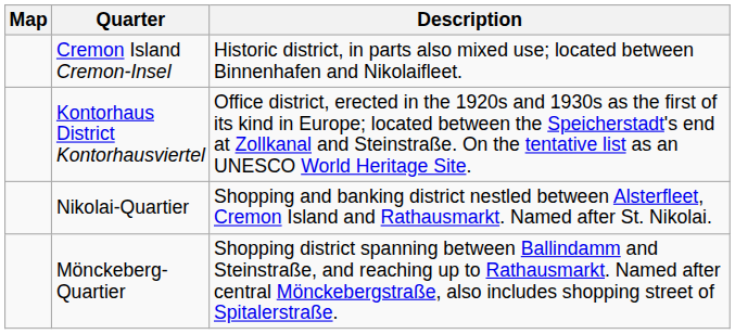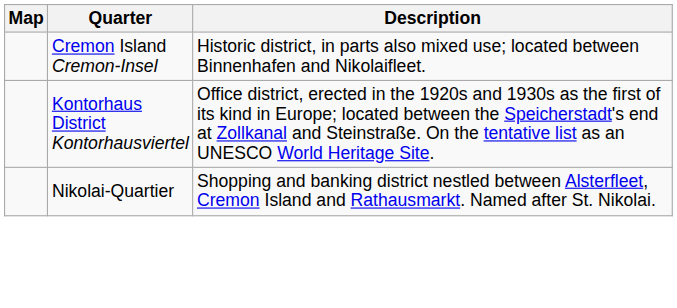 <table class="wikitable">
 <tr>
 <th>Map</th>
 <th>Quarter</th>
 <th width="500px">Description</th>
 </tr>
 <tr>
 <td></td>
 <td><a href='#'>Cremon</a> Island<br> <em>Cremon-Insel</em></td>
 <td>Historic district, in parts also mixed use; located between Binnenhafen and Nikolaifleet.</td>
 </tr>
 <tr>
 <td></td>
 <td><a href='#'>Kontorhaus District</a><br> <em>Kontorhausviertel</em></td>
 <td>Office district, erected in the 1920s and 1930s as the first of its kind in Europe; located between the <a href='#'>Speicherstadt</a>'s end at <a href='#'>Zollkanal</a> and Steinstraße. On the <a href='#'>tentative list</a> as an UNESCO <a href='#'>World Heritage Site</a>.</td>
 </tr>
 <tr>
 <td></td>
 <td>Nikolai-Quartier</td>
 <td>Shopping and banking district nestled between <a href='#'>Alsterfleet</a>, <a href='#'>Cremon</a> Island and <a href='#'>Rathausmarkt</a>. Named after St. Nikolai.</td>
 </tr>
-<tr>
-<td></td>
-<td>Mönckeberg-Quartier</td>
-<td>Shopping district spanning between <a href='#'>Ballindamm</a> and Steinstraße, and reaching up to <a href='#'>Rathausmarkt</a>. Named after central <a href='#'>Mönckebergstraße</a>, also includes shopping street of <a href='#'>Spitalerstraße</a>.</td>
-</tr>
 </table>
